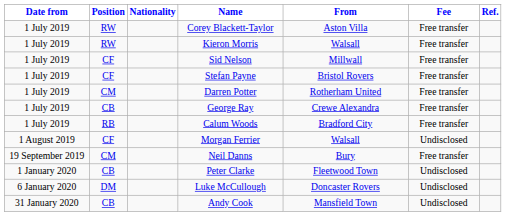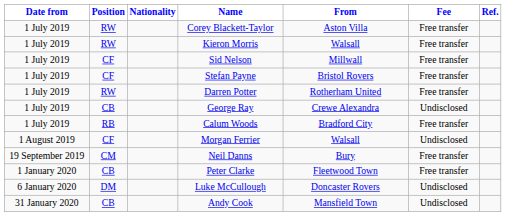 <table class="wikitable"  style="text-align:center; font-size:90%; ">
 <tr>
 <th style="background:#FFFFFF; color:#0000FF; width:120px;">Date from</th>
 <th style="background:#FFFFFF; color:#0000FF; width:50px;">Position</th>
 <th style="background:#FFFFFF; color:#0000FF; width:50px;">Nationality</th>
 <th style="background:#FFFFFF; color:#0000FF; width:150px;">Name</th>
 <th style="background:#FFFFFF; color:#0000FF; width:180px;">From</th>
 <th style="background:#FFFFFF; color:#0000FF; width:100px;">Fee</th>
 <th style="background:#FFFFFF; color:#0000FF; width:25px;">Ref.</th>
 </tr>
 <tr>
 <td>1 July 2019</td>
 <td><a href='#'>RW</a></td>
 <td></td>
 <td><a href='#'>Corey Blackett-Taylor</a></td>
 <td> <a href='#'>Aston Villa</a></td>
 <td>Free transfer</td>
 <td></td>
 </tr>
 <tr>
 <td>1 July 2019</td>
 <td><a href='#'>RW</a></td>
 <td></td>
 <td><a href='#'>Kieron Morris</a></td>
 <td> <a href='#'>Walsall</a></td>
 <td>Free transfer</td>
 <td></td>
 </tr>
 <tr>
 <td>1 July 2019</td>
 <td><a href='#'>CF</a></td>
 <td></td>
 <td><a href='#'>Sid Nelson</a></td>
 <td> <a href='#'>Millwall</a></td>
 <td>Free transfer</td>
 <td></td>
 </tr>
 <tr>
 <td>1 July 2019</td>
 <td><a href='#'>CF</a></td>
 <td></td>
 <td><a href='#'>Stefan Payne</a></td>
 <td> <a href='#'>Bristol Rovers</a></td>
 <td>Free transfer</td>
 <td></td>
 </tr>
 <tr>
 <td>1 July 2019</td>
-<td><a href='#'>CM</a></td>
+<td><a href='#'>RW</a></td>
 <td></td>
 <td><a href='#'>Darren Potter</a></td>
 <td> <a href='#'>Rotherham United</a></td>
 <td>Free transfer</td>
 <td></td>
 </tr>
 <tr>
 <td>1 July 2019</td>
 <td><a href='#'>CB</a></td>
 <td></td>
 <td><a href='#'>George Ray</a></td>
 <td> <a href='#'>Crewe Alexandra</a></td>
-<td>Free transfer</td>
+<td>Undisclosed</td>
 <td></td>
 </tr>
 <tr>
 <td>1 July 2019</td>
 <td><a href='#'>RB</a></td>
 <td></td>
 <td><a href='#'>Calum Woods</a></td>
 <td> <a href='#'>Bradford City</a></td>
 <td>Free transfer</td>
 <td></td>
 </tr>
 <tr>
 <td>1 August 2019</td>
 <td><a href='#'>CF</a></td>
 <td></td>
 <td><a href='#'>Morgan Ferrier</a></td>
 <td> <a href='#'>Walsall</a></td>
 <td>Undisclosed</td>
 <td></td>
 </tr>
 <tr>
 <td>19 September 2019</td>
 <td><a href='#'>CM</a></td>
 <td></td>
 <td><a href='#'>Neil Danns</a></td>
 <td> <a href='#'>Bury</a></td>
 <td>Free transfer</td>
 <td></td>
 </tr>
 <tr>
 <td>1 January 2020</td>
 <td><a href='#'>CB</a></td>
 <td></td>
 <td><a href='#'>Peter Clarke</a></td>
 <td> <a href='#'>Fleetwood Town</a></td>
-<td>Undisclosed</td>
+<td>Free transfer</td>
 <td></td>
 </tr>
 <tr>
 <td>6 January 2020</td>
 <td><a href='#'>DM</a></td>
 <td></td>
 <td><a href='#'>Luke McCullough</a></td>
 <td> <a href='#'>Doncaster Rovers</a></td>
 <td>Undisclosed</td>
 <td></td>
 </tr>
 <tr>
 <td>31 January 2020</td>
 <td><a href='#'>CB</a></td>
 <td></td>
 <td><a href='#'>Andy Cook</a></td>
 <td> <a href='#'>Mansfield Town</a></td>
 <td>Undisclosed</td>
 <td></td>
 </tr>
 </table>
